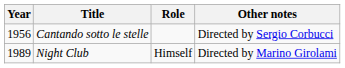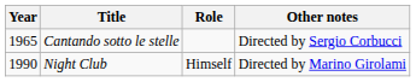 <table class="wikitable" style="font-size: 95%">
 <tr>
 <th>Year</th>
 <th>Title</th>
 <th>Role</th>
 <th>Other notes</th>
 </tr>
 <tr>
-<td>1956</td>
+<td>1965</td>
 <td><em>Cantando sotto le stelle</em></td>
 <td></td>
 <td>Directed by <a href='#'>Sergio Corbucci</a></td>
 </tr>
 <tr>
-<td>1989</td>
+<td>1990</td>
 <td><em>Night Club</em></td>
 <td>Himself</td>
 <td>Directed by <a href='#'>Marino Girolami</a></td>
 </tr>
 </table>
